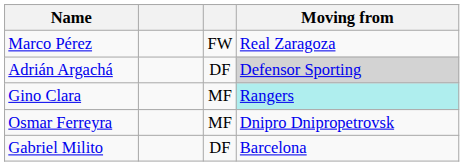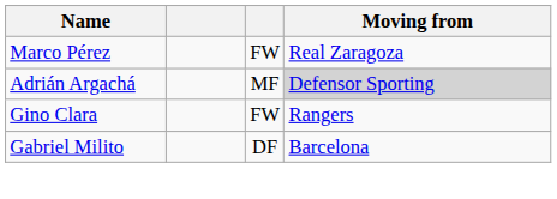 <table class="wikitable" style="text-align: center; width:50%">
 <tr>
 <th width=30% align="center">Name</th>
 <th width=15% align="center"></th>
 <th width=5% align="center"></th>
 <th width=50% align="center">Moving from</th>
 </tr>
 <tr>
 <td align=left><a href='#'>Marco Pérez</a></td>
 <td></td>
 <td>FW</td>
 <td align=left> <a href='#'>Real Zaragoza</a></td>
 </tr>
 <tr>
 <td align=left><a href='#'>Adrián Argachá</a></td>
 <td></td>
-<td>DF</td>
+<td>MF</td>
 <td align=left style="background: lightgrey;"> <a href='#'>Defensor Sporting</a></td>
 </tr>
 <tr>
 <td align=left><a href='#'>Gino Clara</a></td>
 <td></td>
-<td>MF</td>
-<td align=left style="background: paleturquoise;"> <a href='#'>Rangers</a></td>
-</tr>
-<tr>
-<td align=left><a href='#'>Osmar Ferreyra</a></td>
-<td></td>
-<td>MF</td>
-<td align=left> <a href='#'>Dnipro Dnipropetrovsk</a></td>
+<td>FW</td>
+<td align=left> <a href='#'>Rangers</a></td>
 </tr>
 <tr>
 <td align=left><a href='#'>Gabriel Milito</a></td>
 <td></td>
 <td>DF</td>
 <td align=left> <a href='#'>Barcelona</a></td>
 </tr>
 </table>
